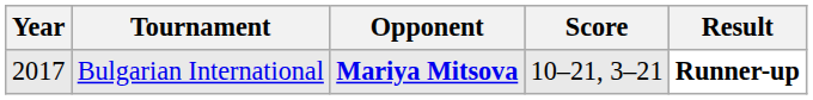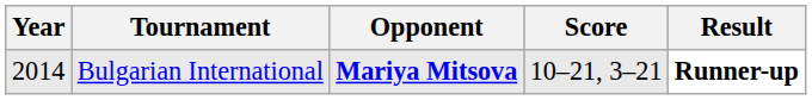 <table class="sortable wikitable" style="font-size: 90%;">
 <tr>
 <th>Year</th>
 <th>Tournament</th>
 <th>Opponent</th>
 <th>Score</th>
 <th>Result</th>
 </tr>
 <tr style="background:#E9E9E9">
-<td align="center">2017</td>
+<td align="center">2014</td>
 <td align="left"><a href='#'>Bulgarian International</a></td>
 <td align="left"><strong> <a href='#'>Mariya Mitsova</a></strong></td>
 <td align="left">10–21, 3–21</td>
 <td style="text-align:left; background:white"> <strong>Runner-up</strong></td>
 </tr>
 </table>
